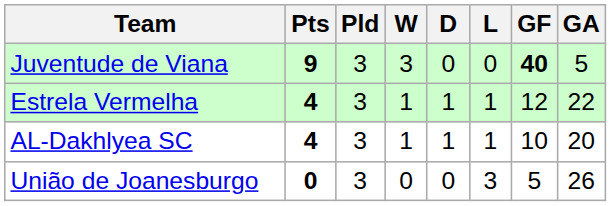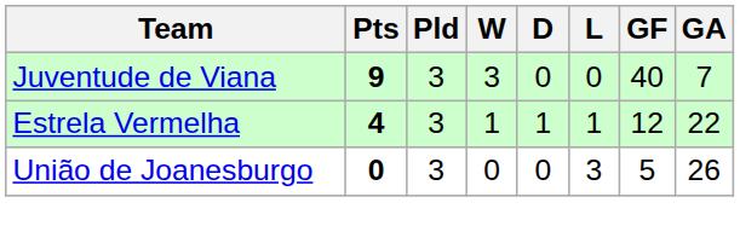 <table class="wikitable" style="text-align: center;">
 <tr>
 <th width="175">Team</th>
 <th width="20">Pts</th>
 <th width="20">Pld</th>
 <th width="20">W</th>
 <th width="20">D</th>
 <th width="20">L</th>
 <th width="20">GF</th>
 <th width="20">GA</th>
 </tr>
 <tr bgcolor="#ccffcc">
 <td align="left"> <a href='#'>Juventude de Viana</a></td>
 <td><strong>9</strong></td>
 <td>3</td>
 <td>3</td>
 <td>0</td>
 <td>0</td>
-<td><strong>40</strong></td>
-<td>5</td>
+<td>40</td>
+<td>7</td>
 </tr>
 <tr bgcolor="#ccffcc">
 <td align="left"> <a href='#'>Estrela Vermelha</a></td>
 <td><strong>4</strong></td>
 <td>3</td>
 <td>1</td>
 <td>1</td>
 <td>1</td>
 <td>12</td>
 <td>22</td>
 </tr>
 <tr bgcolor=ffffff>
-<td align="left"> <a href='#'>AL-Dakhlyea SC</a></td>
-<td><strong>4</strong></td>
-<td>3</td>
-<td>1</td>
-<td>1</td>
-<td>1</td>
-<td>10</td>
-<td>20</td>
-</tr>
-<tr bgcolor=ffffff>
 <td align="left"> <a href='#'>União de Joanesburgo</a></td>
 <td><strong>0</strong></td>
 <td>3</td>
 <td>0</td>
 <td>0</td>
 <td>3</td>
 <td>5</td>
 <td>26</td>
 </tr>
 </table>
